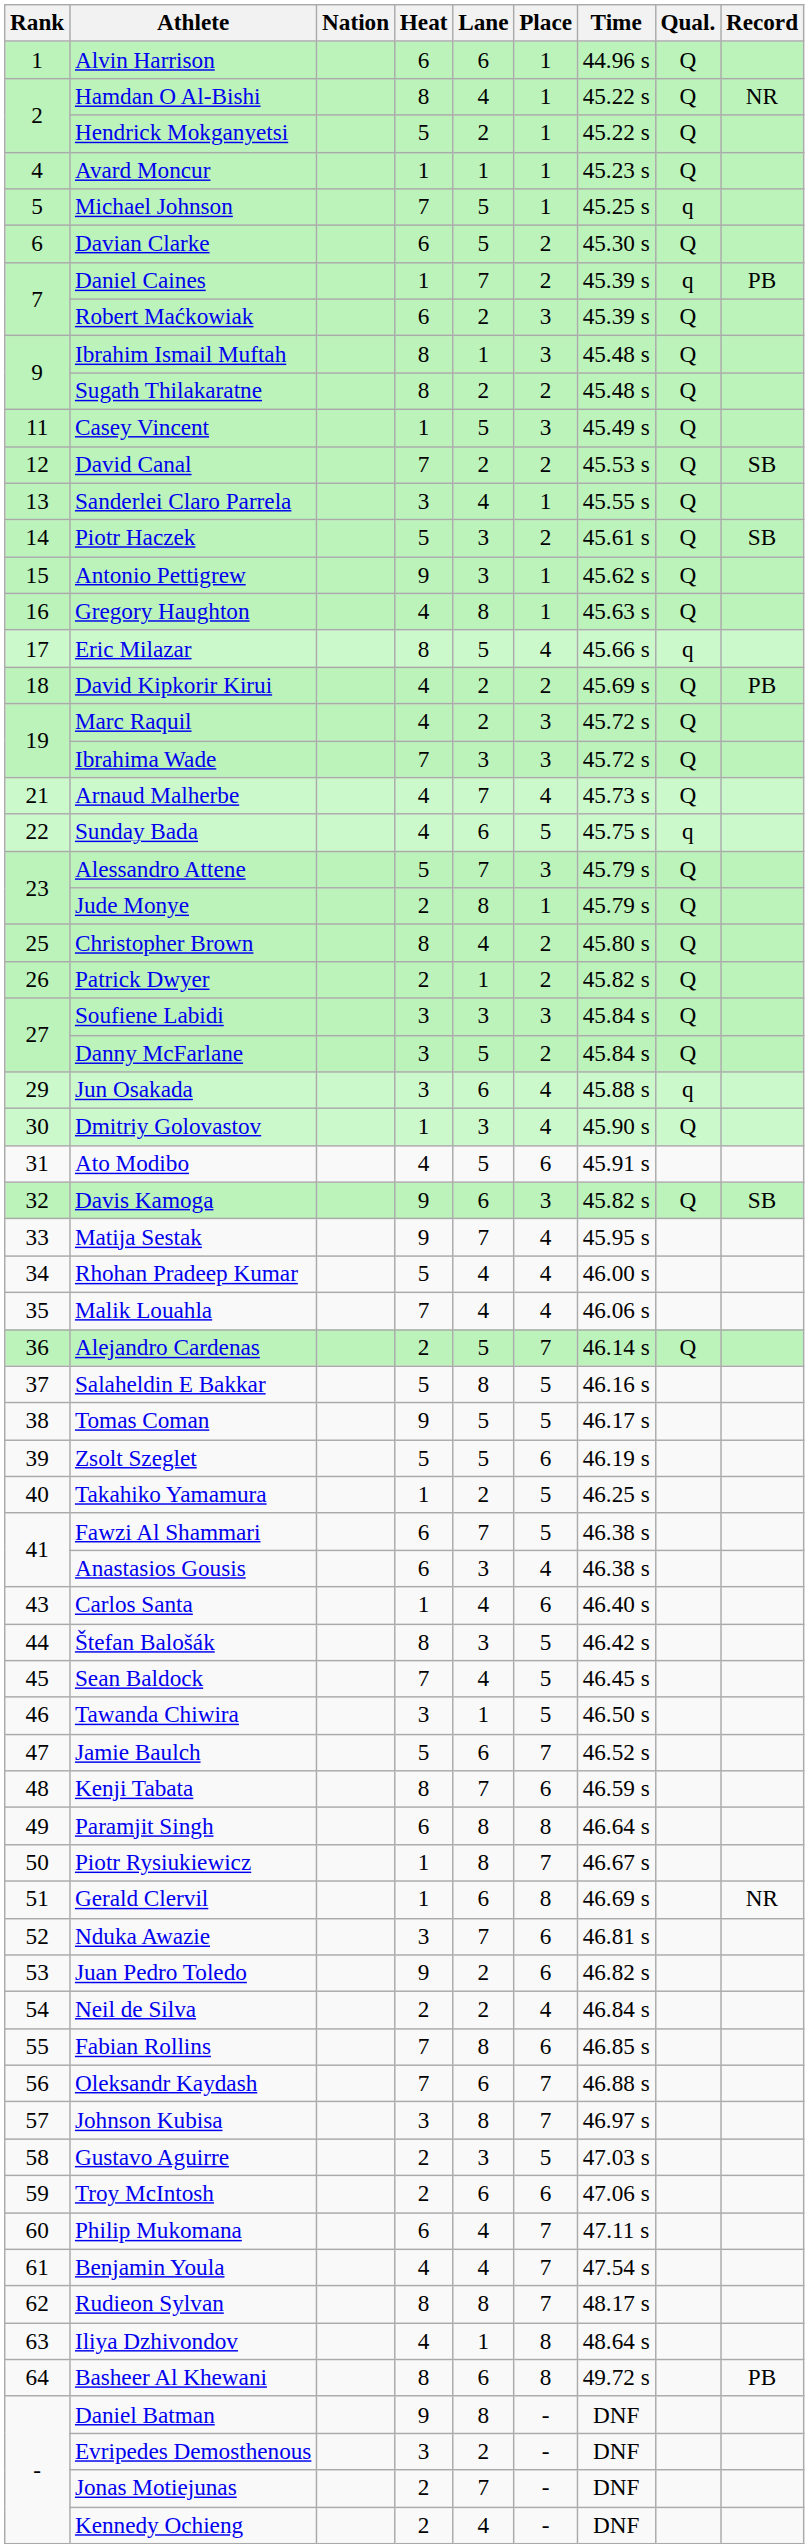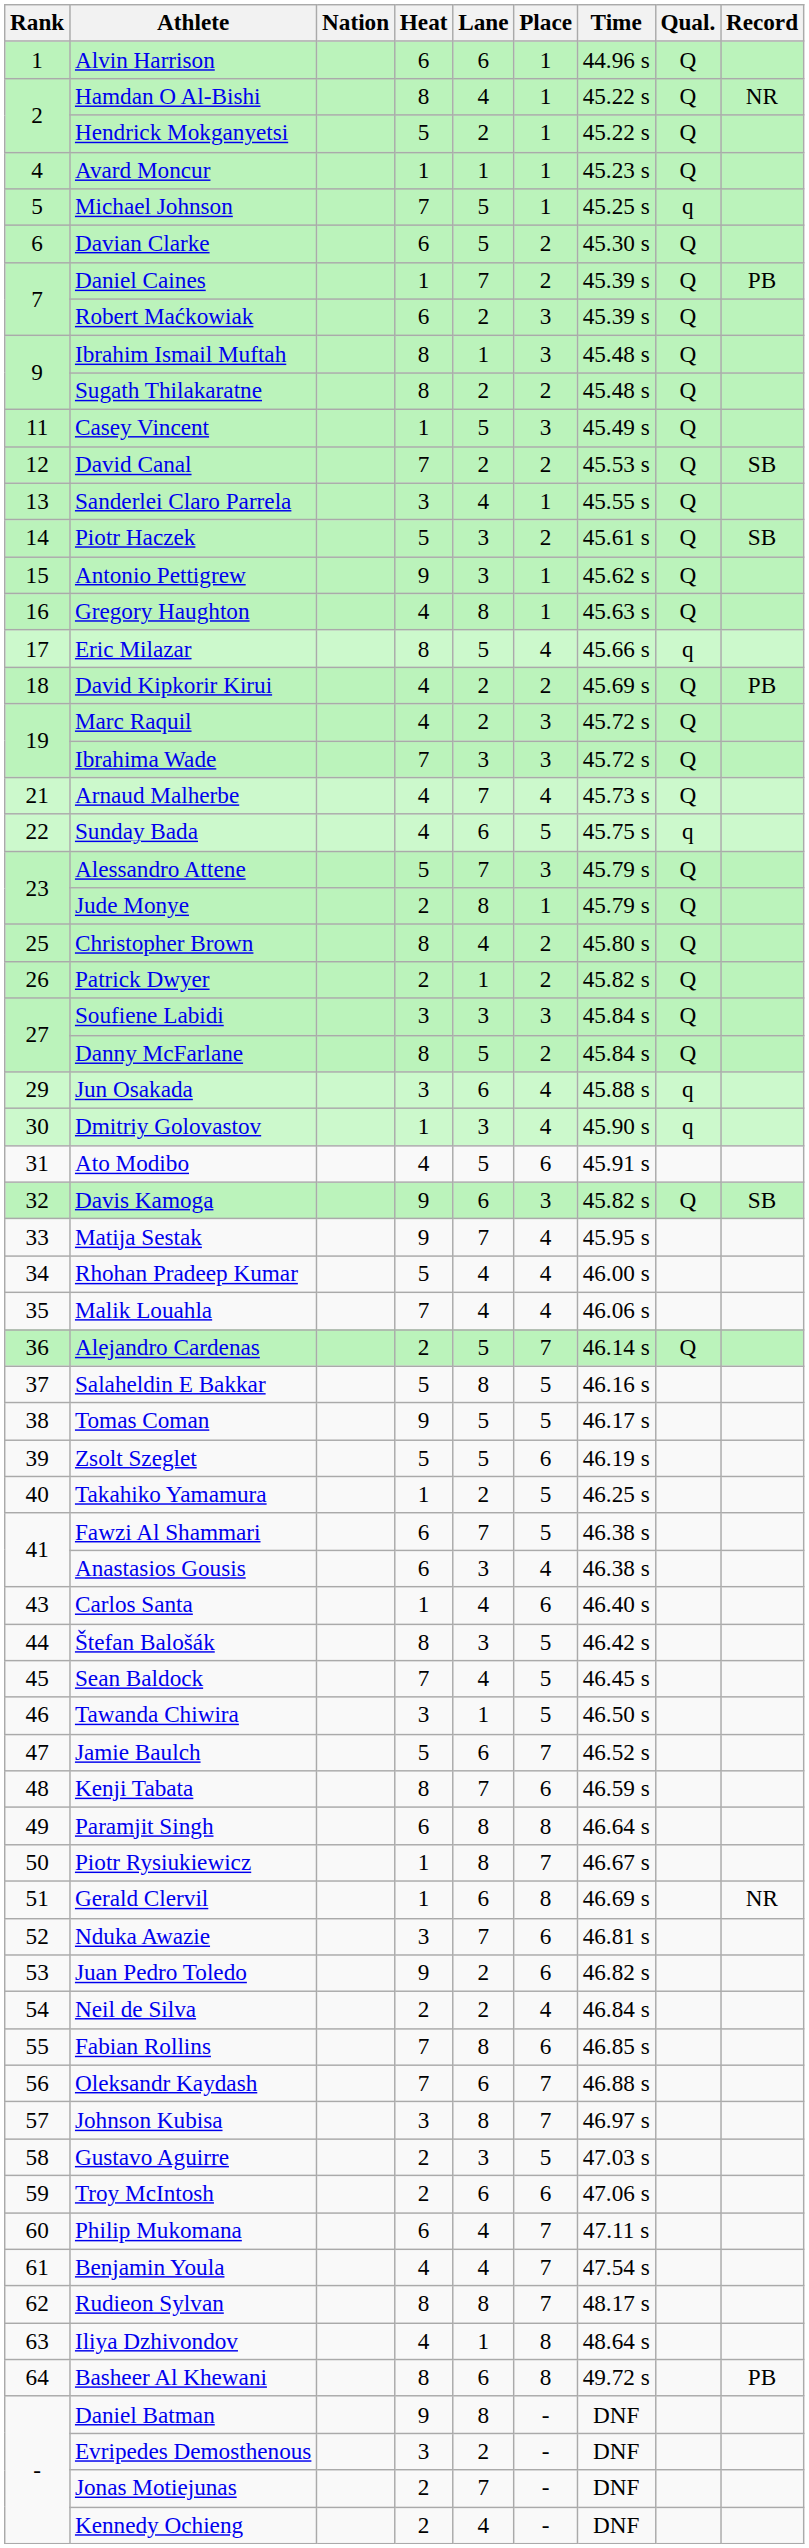 <table class="wikitable sortable">
 <tr>
 <th>Rank</th>
 <th>Athlete</th>
 <th>Nation</th>
 <th>Heat</th>
 <th>Lane</th>
 <th>Place</th>
 <th>Time</th>
 <th>Qual.</th>
 <th>Record</th>
 </tr>
 <tr bgcolor = "bbf3bb">
 <td align="center">1</td>
 <td align="left"><a href='#'>Alvin Harrison</a></td>
 <td align="left"></td>
 <td align="center">6</td>
 <td align="center">6</td>
 <td align="center">1</td>
 <td align="center">44.96 s</td>
 <td align="center">Q</td>
 <td align="center"></td>
 </tr>
 <tr bgcolor = "bbf3bb">
 <td rowspan="2" align="center">2</td>
 <td align="left"><a href='#'>Hamdan O Al-Bishi</a></td>
 <td align="left"></td>
 <td align="center">8</td>
 <td align="center">4</td>
 <td align="center">1</td>
 <td align="center">45.22 s</td>
 <td align="center">Q</td>
 <td align="center">NR</td>
 </tr>
 <tr bgcolor = "bbf3bb">
 <td align="left"><a href='#'>Hendrick Mokganyetsi</a></td>
 <td align="left"></td>
 <td align="center">5</td>
 <td align="center">2</td>
 <td align="center">1</td>
 <td align="center">45.22 s</td>
 <td align="center">Q</td>
 <td align="center"></td>
 </tr>
 <tr bgcolor = "bbf3bb">
 <td align="center">4</td>
 <td align="left"><a href='#'>Avard Moncur</a></td>
 <td align="left"></td>
 <td align="center">1</td>
 <td align="center">1</td>
 <td align="center">1</td>
 <td align="center">45.23 s</td>
 <td align="center">Q</td>
 <td align="center"></td>
 </tr>
 <tr bgcolor = "bbf3bb">
 <td align="center">5</td>
 <td align="left"><a href='#'>Michael Johnson</a></td>
 <td align="left"></td>
 <td align="center">7</td>
 <td align="center">5</td>
 <td align="center">1</td>
 <td align="center">45.25 s</td>
 <td align="center">q</td>
 <td align="center"></td>
 </tr>
 <tr bgcolor = "bbf3bb">
 <td align="center">6</td>
 <td align="left"><a href='#'>Davian Clarke</a></td>
 <td align="left"></td>
 <td align="center">6</td>
 <td align="center">5</td>
 <td align="center">2</td>
 <td align="center">45.30 s</td>
 <td align="center">Q</td>
 <td align="center"></td>
 </tr>
 <tr bgcolor = "bbf3bb">
 <td rowspan="2" align="center">7</td>
 <td align="left"><a href='#'>Daniel Caines</a></td>
 <td align="left"></td>
 <td align="center">1</td>
 <td align="center">7</td>
 <td align="center">2</td>
 <td align="center">45.39 s</td>
-<td align="center">q</td>
+<td align="center">Q</td>
 <td align="center">PB</td>
 </tr>
 <tr bgcolor = "bbf3bb">
 <td align="left"><a href='#'>Robert Maćkowiak</a></td>
 <td align="left"></td>
 <td align="center">6</td>
 <td align="center">2</td>
 <td align="center">3</td>
 <td align="center">45.39 s</td>
 <td align="center">Q</td>
 <td align="center"></td>
 </tr>
 <tr bgcolor = "bbf3bb">
 <td rowspan="2" align="center">9</td>
 <td align="left"><a href='#'>Ibrahim Ismail Muftah</a></td>
 <td align="left"></td>
 <td align="center">8</td>
 <td align="center">1</td>
 <td align="center">3</td>
 <td align="center">45.48 s</td>
 <td align="center">Q</td>
 <td align="center"></td>
 </tr>
 <tr bgcolor = "bbf3bb">
 <td align="left"><a href='#'>Sugath Thilakaratne</a></td>
 <td align="left"></td>
 <td align="center">8</td>
 <td align="center">2</td>
 <td align="center">2</td>
 <td align="center">45.48 s</td>
 <td align="center">Q</td>
 <td align="center"></td>
 </tr>
 <tr bgcolor = "bbf3bb">
 <td align="center">11</td>
 <td align="left"><a href='#'>Casey Vincent</a></td>
 <td align="left"></td>
 <td align="center">1</td>
 <td align="center">5</td>
 <td align="center">3</td>
 <td align="center">45.49 s</td>
 <td align="center">Q</td>
 <td align="center"></td>
 </tr>
 <tr bgcolor = "bbf3bb">
 <td align="center">12</td>
 <td align="left"><a href='#'>David Canal</a></td>
 <td align="left"></td>
 <td align="center">7</td>
 <td align="center">2</td>
 <td align="center">2</td>
 <td align="center">45.53 s</td>
 <td align="center">Q</td>
 <td align="center">SB</td>
 </tr>
 <tr bgcolor = "bbf3bb">
 <td align="center">13</td>
 <td align="left"><a href='#'>Sanderlei Claro Parrela</a></td>
 <td align="left"></td>
 <td align="center">3</td>
 <td align="center">4</td>
 <td align="center">1</td>
 <td align="center">45.55 s</td>
 <td align="center">Q</td>
 <td align="center"></td>
 </tr>
 <tr bgcolor = "bbf3bb">
 <td align="center">14</td>
 <td align="left"><a href='#'>Piotr Haczek</a></td>
 <td align="left"></td>
 <td align="center">5</td>
 <td align="center">3</td>
 <td align="center">2</td>
 <td align="center">45.61 s</td>
 <td align="center">Q</td>
 <td align="center">SB</td>
 </tr>
 <tr bgcolor = "bbf3bb">
 <td align="center">15</td>
 <td align="left"><a href='#'>Antonio Pettigrew</a></td>
 <td align="left"></td>
 <td align="center">9</td>
 <td align="center">3</td>
 <td align="center">1</td>
 <td align="center">45.62 s</td>
 <td align="center">Q</td>
 <td align="center"></td>
 </tr>
 <tr bgcolor = "bbf3bb">
 <td align="center">16</td>
 <td align="left"><a href='#'>Gregory Haughton</a></td>
 <td align="left"></td>
 <td align="center">4</td>
 <td align="center">8</td>
 <td align="center">1</td>
 <td align="center">45.63 s</td>
 <td align="center">Q</td>
 <td align="center"></td>
 </tr>
 <tr bgcolor = "ccf9cc">
 <td align="center">17</td>
 <td align="left"><a href='#'>Eric Milazar</a></td>
 <td align="left"></td>
 <td align="center">8</td>
 <td align="center">5</td>
 <td align="center">4</td>
 <td align="center">45.66 s</td>
 <td align="center">q</td>
 <td align="center"></td>
 </tr>
 <tr bgcolor = "bbf3bb">
 <td align="center">18</td>
 <td align="left"><a href='#'>David Kipkorir Kirui</a></td>
 <td align="left"></td>
 <td align="center">4</td>
 <td align="center">2</td>
 <td align="center">2</td>
 <td align="center">45.69 s</td>
 <td align="center">Q</td>
 <td align="center">PB</td>
 </tr>
 <tr bgcolor = "bbf3bb">
 <td rowspan="2" align="center">19</td>
 <td align="left"><a href='#'>Marc Raquil</a></td>
 <td align="left"></td>
 <td align="center">4</td>
 <td align="center">2</td>
 <td align="center">3</td>
 <td align="center">45.72 s</td>
 <td align="center">Q</td>
 <td align="center"></td>
 </tr>
 <tr bgcolor = "bbf3bb">
 <td align="left"><a href='#'>Ibrahima Wade</a></td>
 <td align="left"></td>
 <td align="center">7</td>
 <td align="center">3</td>
 <td align="center">3</td>
 <td align="center">45.72 s</td>
 <td align="center">Q</td>
 <td align="center"></td>
 </tr>
 <tr bgcolor = "ccf9cc">
 <td align="center">21</td>
 <td align="left"><a href='#'>Arnaud Malherbe</a></td>
 <td align="left"></td>
 <td align="center">4</td>
 <td align="center">7</td>
 <td align="center">4</td>
 <td align="center">45.73 s</td>
 <td align="center">Q</td>
 <td align="center"></td>
 </tr>
 <tr bgcolor = "ccf9cc">
 <td align="center">22</td>
 <td align="left"><a href='#'>Sunday Bada</a></td>
 <td align="left"></td>
 <td align="center">4</td>
 <td align="center">6</td>
 <td align="center">5</td>
 <td align="center">45.75 s</td>
 <td align="center">q</td>
 <td align="center"></td>
 </tr>
 <tr bgcolor = "bbf3bb">
 <td rowspan="2" align="center">23</td>
 <td align="left"><a href='#'>Alessandro Attene</a></td>
 <td align="left"></td>
 <td align="center">5</td>
 <td align="center">7</td>
 <td align="center">3</td>
 <td align="center">45.79 s</td>
 <td align="center">Q</td>
 <td align="center"></td>
 </tr>
 <tr bgcolor = "bbf3bb">
 <td align="left"><a href='#'>Jude Monye</a></td>
 <td align="left"></td>
 <td align="center">2</td>
 <td align="center">8</td>
 <td align="center">1</td>
 <td align="center">45.79 s</td>
 <td align="center">Q</td>
 <td align="center"></td>
 </tr>
 <tr bgcolor = "bbf3bb">
 <td align="center">25</td>
 <td align="left"><a href='#'>Christopher Brown</a></td>
 <td align="left"></td>
 <td align="center">8</td>
 <td align="center">4</td>
 <td align="center">2</td>
 <td align="center">45.80 s</td>
 <td align="center">Q</td>
 <td align="center"></td>
 </tr>
 <tr bgcolor = "bbf3bb">
 <td align="center">26</td>
 <td align="left"><a href='#'>Patrick Dwyer</a></td>
 <td align="left"></td>
 <td align="center">2</td>
 <td align="center">1</td>
 <td align="center">2</td>
 <td align="center">45.82 s</td>
 <td align="center">Q</td>
 <td align="center"></td>
 </tr>
 <tr bgcolor = "bbf3bb">
 <td rowspan="2" align="center">27</td>
 <td align="left"><a href='#'>Soufiene Labidi</a></td>
 <td align="left"></td>
 <td align="center">3</td>
 <td align="center">3</td>
 <td align="center">3</td>
 <td align="center">45.84 s</td>
 <td align="center">Q</td>
 <td align="center"></td>
 </tr>
 <tr bgcolor = "bbf3bb">
 <td align="left"><a href='#'>Danny McFarlane</a></td>
 <td align="left"></td>
-<td align="center">3</td>
+<td align="center">8</td>
 <td align="center">5</td>
 <td align="center">2</td>
 <td align="center">45.84 s</td>
 <td align="center">Q</td>
 <td align="center"></td>
 </tr>
 <tr bgcolor = "ccf9cc">
 <td align="center">29</td>
 <td align="left"><a href='#'>Jun Osakada</a></td>
 <td align="left"></td>
 <td align="center">3</td>
 <td align="center">6</td>
 <td align="center">4</td>
 <td align="center">45.88 s</td>
 <td align="center">q</td>
 <td align="center"></td>
 </tr>
 <tr bgcolor = "ccf9cc">
 <td align="center">30</td>
 <td align="left"><a href='#'>Dmitriy Golovastov</a></td>
 <td align="left"></td>
 <td align="center">1</td>
 <td align="center">3</td>
 <td align="center">4</td>
 <td align="center">45.90 s</td>
-<td align="center">Q</td>
+<td align="center">q</td>
 <td align="center"></td>
 </tr>
 <tr>
 <td align="center">31</td>
 <td align="left"><a href='#'>Ato Modibo</a></td>
 <td align="left"></td>
 <td align="center">4</td>
 <td align="center">5</td>
 <td align="center">6</td>
 <td align="center">45.91 s</td>
 <td align="center"></td>
 <td align="center"></td>
 </tr>
 <tr bgcolor = "bbf3bb">
 <td align="center">32</td>
 <td align="left"><a href='#'>Davis Kamoga</a></td>
 <td align="left"></td>
 <td align="center">9</td>
 <td align="center">6</td>
 <td align="center">3</td>
 <td align="center">45.82 s</td>
 <td align="center">Q</td>
 <td align="center">SB</td>
 </tr>
 <tr>
 <td align="center">33</td>
 <td align="left"><a href='#'>Matija Sestak</a></td>
 <td align="left"></td>
 <td align="center">9</td>
 <td align="center">7</td>
 <td align="center">4</td>
 <td align="center">45.95 s</td>
 <td align="center"></td>
 <td align="center"></td>
 </tr>
 <tr>
 <td align="center">34</td>
 <td align="left"><a href='#'>Rhohan Pradeep Kumar</a></td>
 <td align="left"></td>
 <td align="center">5</td>
 <td align="center">4</td>
 <td align="center">4</td>
 <td align="center">46.00 s</td>
 <td align="center"></td>
 <td align="center"></td>
 </tr>
 <tr>
 <td align="center">35</td>
 <td align="left"><a href='#'>Malik Louahla</a></td>
 <td align="left"></td>
 <td align="center">7</td>
 <td align="center">4</td>
 <td align="center">4</td>
 <td align="center">46.06 s</td>
 <td align="center"></td>
 <td align="center"></td>
 </tr>
 <tr bgcolor = "bbf3bb">
 <td align="center">36</td>
 <td align="left"><a href='#'>Alejandro Cardenas</a></td>
 <td align="left"></td>
 <td align="center">2</td>
 <td align="center">5</td>
 <td align="center">7</td>
 <td align="center">46.14 s</td>
 <td align="center">Q</td>
 <td align="center"></td>
 </tr>
 <tr>
 <td align="center">37</td>
 <td align="left"><a href='#'>Salaheldin E Bakkar</a></td>
 <td align="left"></td>
 <td align="center">5</td>
 <td align="center">8</td>
 <td align="center">5</td>
 <td align="center">46.16 s</td>
 <td align="center"></td>
 <td align="center"></td>
 </tr>
 <tr>
 <td align="center">38</td>
 <td align="left"><a href='#'>Tomas Coman</a></td>
 <td align="left"></td>
 <td align="center">9</td>
 <td align="center">5</td>
 <td align="center">5</td>
 <td align="center">46.17 s</td>
 <td align="center"></td>
 <td align="center"></td>
 </tr>
 <tr>
 <td align="center">39</td>
 <td align="left"><a href='#'>Zsolt Szeglet</a></td>
 <td align="left"></td>
 <td align="center">5</td>
 <td align="center">5</td>
 <td align="center">6</td>
 <td align="center">46.19 s</td>
 <td align="center"></td>
 <td align="center"></td>
 </tr>
 <tr>
 <td align="center">40</td>
 <td align="left"><a href='#'>Takahiko Yamamura</a></td>
 <td align="left"></td>
 <td align="center">1</td>
 <td align="center">2</td>
 <td align="center">5</td>
 <td align="center">46.25 s</td>
 <td align="center"></td>
 <td align="center"></td>
 </tr>
 <tr>
 <td rowspan="2" align="center">41</td>
 <td align="left"><a href='#'>Fawzi Al Shammari</a></td>
 <td align="left"></td>
 <td align="center">6</td>
 <td align="center">7</td>
 <td align="center">5</td>
 <td align="center">46.38 s</td>
 <td align="center"></td>
 <td align="center"></td>
 </tr>
 <tr>
 <td align="left"><a href='#'>Anastasios Gousis</a></td>
 <td align="left"></td>
 <td align="center">6</td>
 <td align="center">3</td>
 <td align="center">4</td>
 <td align="center">46.38 s</td>
 <td align="center"></td>
 <td align="center"></td>
 </tr>
 <tr>
 <td align="center">43</td>
 <td align="left"><a href='#'>Carlos Santa</a></td>
 <td align="left"></td>
 <td align="center">1</td>
 <td align="center">4</td>
 <td align="center">6</td>
 <td align="center">46.40 s</td>
 <td align="center"></td>
 <td align="center"></td>
 </tr>
 <tr>
 <td align="center">44</td>
 <td align="left"><a href='#'>Štefan Balošák</a></td>
 <td align="left"></td>
 <td align="center">8</td>
 <td align="center">3</td>
 <td align="center">5</td>
 <td align="center">46.42 s</td>
 <td align="center"></td>
 <td align="center"></td>
 </tr>
 <tr>
 <td align="center">45</td>
 <td align="left"><a href='#'>Sean Baldock</a></td>
 <td align="left"></td>
 <td align="center">7</td>
 <td align="center">4</td>
 <td align="center">5</td>
 <td align="center">46.45 s</td>
 <td align="center"></td>
 <td align="center"></td>
 </tr>
 <tr>
 <td align="center">46</td>
 <td align="left"><a href='#'>Tawanda Chiwira</a></td>
 <td align="left"></td>
 <td align="center">3</td>
 <td align="center">1</td>
 <td align="center">5</td>
 <td align="center">46.50 s</td>
 <td align="center"></td>
 <td align="center"></td>
 </tr>
 <tr>
 <td align="center">47</td>
 <td align="left"><a href='#'>Jamie Baulch</a></td>
 <td align="left"></td>
 <td align="center">5</td>
 <td align="center">6</td>
 <td align="center">7</td>
 <td align="center">46.52 s</td>
 <td align="center"></td>
 <td align="center"></td>
 </tr>
 <tr>
 <td align="center">48</td>
 <td align="left"><a href='#'>Kenji Tabata</a></td>
 <td align="left"></td>
 <td align="center">8</td>
 <td align="center">7</td>
 <td align="center">6</td>
 <td align="center">46.59 s</td>
 <td align="center"></td>
 <td align="center"></td>
 </tr>
 <tr>
 <td align="center">49</td>
 <td align="left"><a href='#'>Paramjit Singh</a></td>
 <td align="left"></td>
 <td align="center">6</td>
 <td align="center">8</td>
 <td align="center">8</td>
 <td align="center">46.64 s</td>
 <td align="center"></td>
 <td align="center"></td>
 </tr>
 <tr>
 <td align="center">50</td>
 <td align="left"><a href='#'>Piotr Rysiukiewicz</a></td>
 <td align="left"></td>
 <td align="center">1</td>
 <td align="center">8</td>
 <td align="center">7</td>
 <td align="center">46.67 s</td>
 <td align="center"></td>
 <td align="center"></td>
 </tr>
 <tr>
 <td align="center">51</td>
 <td align="left"><a href='#'>Gerald Clervil</a></td>
 <td align="left"></td>
 <td align="center">1</td>
 <td align="center">6</td>
 <td align="center">8</td>
 <td align="center">46.69 s</td>
 <td align="center"></td>
 <td align="center">NR</td>
 </tr>
 <tr>
 <td align="center">52</td>
 <td align="left"><a href='#'>Nduka Awazie</a></td>
 <td align="left"></td>
 <td align="center">3</td>
 <td align="center">7</td>
 <td align="center">6</td>
 <td align="center">46.81 s</td>
 <td align="center"></td>
 <td align="center"></td>
 </tr>
 <tr>
 <td align="center">53</td>
 <td align="left"><a href='#'>Juan Pedro Toledo</a></td>
 <td align="left"></td>
 <td align="center">9</td>
 <td align="center">2</td>
 <td align="center">6</td>
 <td align="center">46.82 s</td>
 <td align="center"></td>
 <td align="center"></td>
 </tr>
 <tr>
 <td align="center">54</td>
 <td align="left"><a href='#'>Neil de Silva</a></td>
 <td align="left"></td>
 <td align="center">2</td>
 <td align="center">2</td>
 <td align="center">4</td>
 <td align="center">46.84 s</td>
 <td align="center"></td>
 <td align="center"></td>
 </tr>
 <tr>
 <td align="center">55</td>
 <td align="left"><a href='#'>Fabian Rollins</a></td>
 <td align="left"></td>
 <td align="center">7</td>
 <td align="center">8</td>
 <td align="center">6</td>
 <td align="center">46.85 s</td>
 <td align="center"></td>
 <td align="center"></td>
 </tr>
 <tr>
 <td align="center">56</td>
 <td align="left"><a href='#'>Oleksandr Kaydash</a></td>
 <td align="left"></td>
 <td align="center">7</td>
 <td align="center">6</td>
 <td align="center">7</td>
 <td align="center">46.88 s</td>
 <td align="center"></td>
 <td align="center"></td>
 </tr>
 <tr>
 <td align="center">57</td>
 <td align="left"><a href='#'>Johnson Kubisa</a></td>
 <td align="left"></td>
 <td align="center">3</td>
 <td align="center">8</td>
 <td align="center">7</td>
 <td align="center">46.97 s</td>
 <td align="center"></td>
 <td align="center"></td>
 </tr>
 <tr>
 <td align="center">58</td>
 <td align="left"><a href='#'>Gustavo Aguirre</a></td>
 <td align="left"></td>
 <td align="center">2</td>
 <td align="center">3</td>
 <td align="center">5</td>
 <td align="center">47.03 s</td>
 <td align="center"></td>
 <td align="center"></td>
 </tr>
 <tr>
 <td align="center">59</td>
 <td align="left"><a href='#'>Troy McIntosh</a></td>
 <td align="left"></td>
 <td align="center">2</td>
 <td align="center">6</td>
 <td align="center">6</td>
 <td align="center">47.06 s</td>
 <td align="center"></td>
 <td align="center"></td>
 </tr>
 <tr>
 <td align="center">60</td>
 <td align="left"><a href='#'>Philip Mukomana</a></td>
 <td align="left"></td>
 <td align="center">6</td>
 <td align="center">4</td>
 <td align="center">7</td>
 <td align="center">47.11 s</td>
 <td align="center"></td>
 <td align="center"></td>
 </tr>
 <tr>
 <td align="center">61</td>
 <td align="left"><a href='#'>Benjamin Youla</a></td>
 <td align="left"></td>
 <td align="center">4</td>
 <td align="center">4</td>
 <td align="center">7</td>
 <td align="center">47.54 s</td>
 <td align="center"></td>
 <td align="center"></td>
 </tr>
 <tr>
 <td align="center">62</td>
 <td align="left"><a href='#'>Rudieon Sylvan</a></td>
 <td align="left"></td>
 <td align="center">8</td>
 <td align="center">8</td>
 <td align="center">7</td>
 <td align="center">48.17 s</td>
 <td align="center"></td>
 <td align="center"></td>
 </tr>
 <tr>
 <td align="center">63</td>
 <td align="left"><a href='#'>Iliya Dzhivondov</a></td>
 <td align="left"></td>
 <td align="center">4</td>
 <td align="center">1</td>
 <td align="center">8</td>
 <td align="center">48.64 s</td>
 <td align="center"></td>
 <td align="center"></td>
 </tr>
 <tr>
 <td align="center">64</td>
 <td align="left"><a href='#'>Basheer Al Khewani</a></td>
 <td align="left"></td>
 <td align="center">8</td>
 <td align="center">6</td>
 <td align="center">8</td>
 <td align="center">49.72 s</td>
 <td align="center"></td>
 <td align="center">PB</td>
 </tr>
 <tr>
 <td rowspan="4" align="center">-</td>
 <td align="left"><a href='#'>Daniel Batman</a></td>
 <td align="left"></td>
 <td align="center">9</td>
 <td align="center">8</td>
 <td align="center">-</td>
 <td align="center">DNF</td>
 <td align="center"></td>
 <td align="center"></td>
 </tr>
 <tr>
 <td align="left"><a href='#'>Evripedes Demosthenous</a></td>
 <td align="left"></td>
 <td align="center">3</td>
 <td align="center">2</td>
 <td align="center">-</td>
 <td align="center">DNF</td>
 <td align="center"></td>
 <td align="center"></td>
 </tr>
 <tr>
 <td align="left"><a href='#'>Jonas Motiejunas</a></td>
 <td align="left"></td>
 <td align="center">2</td>
 <td align="center">7</td>
 <td align="center">-</td>
 <td align="center">DNF</td>
 <td align="center"></td>
 <td align="center"></td>
 </tr>
 <tr>
 <td align="left"><a href='#'>Kennedy Ochieng</a></td>
 <td align="left"></td>
 <td align="center">2</td>
 <td align="center">4</td>
 <td align="center">-</td>
 <td align="center">DNF</td>
 <td align="center"></td>
 <td align="center"></td>
 </tr>
 </table>
